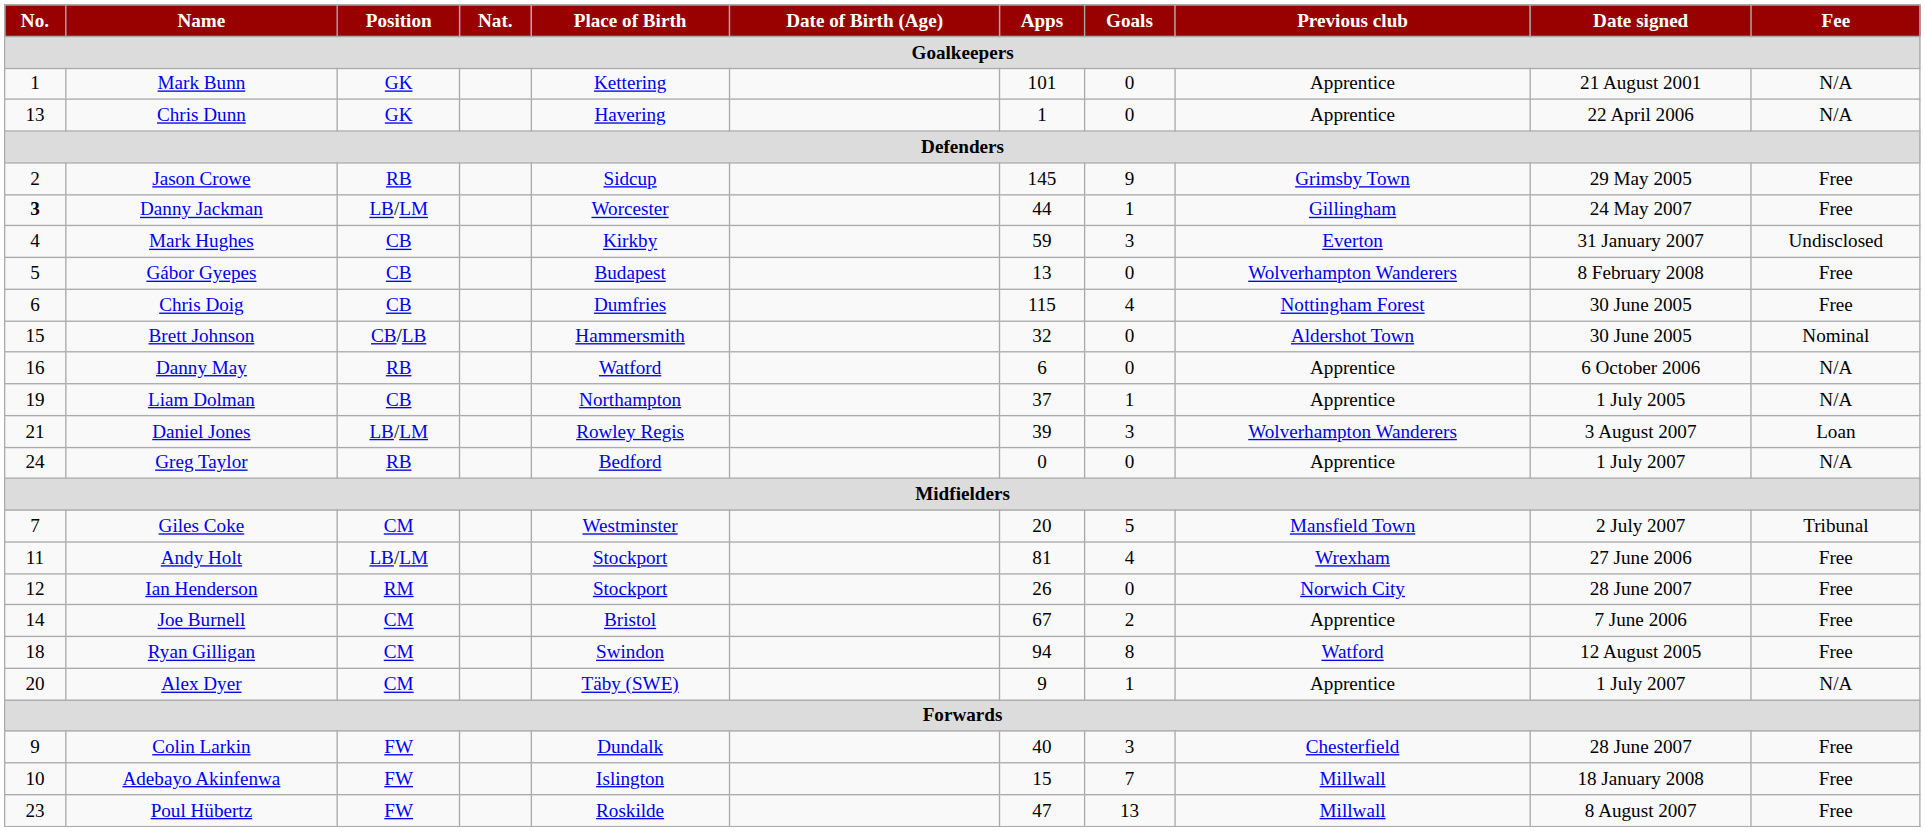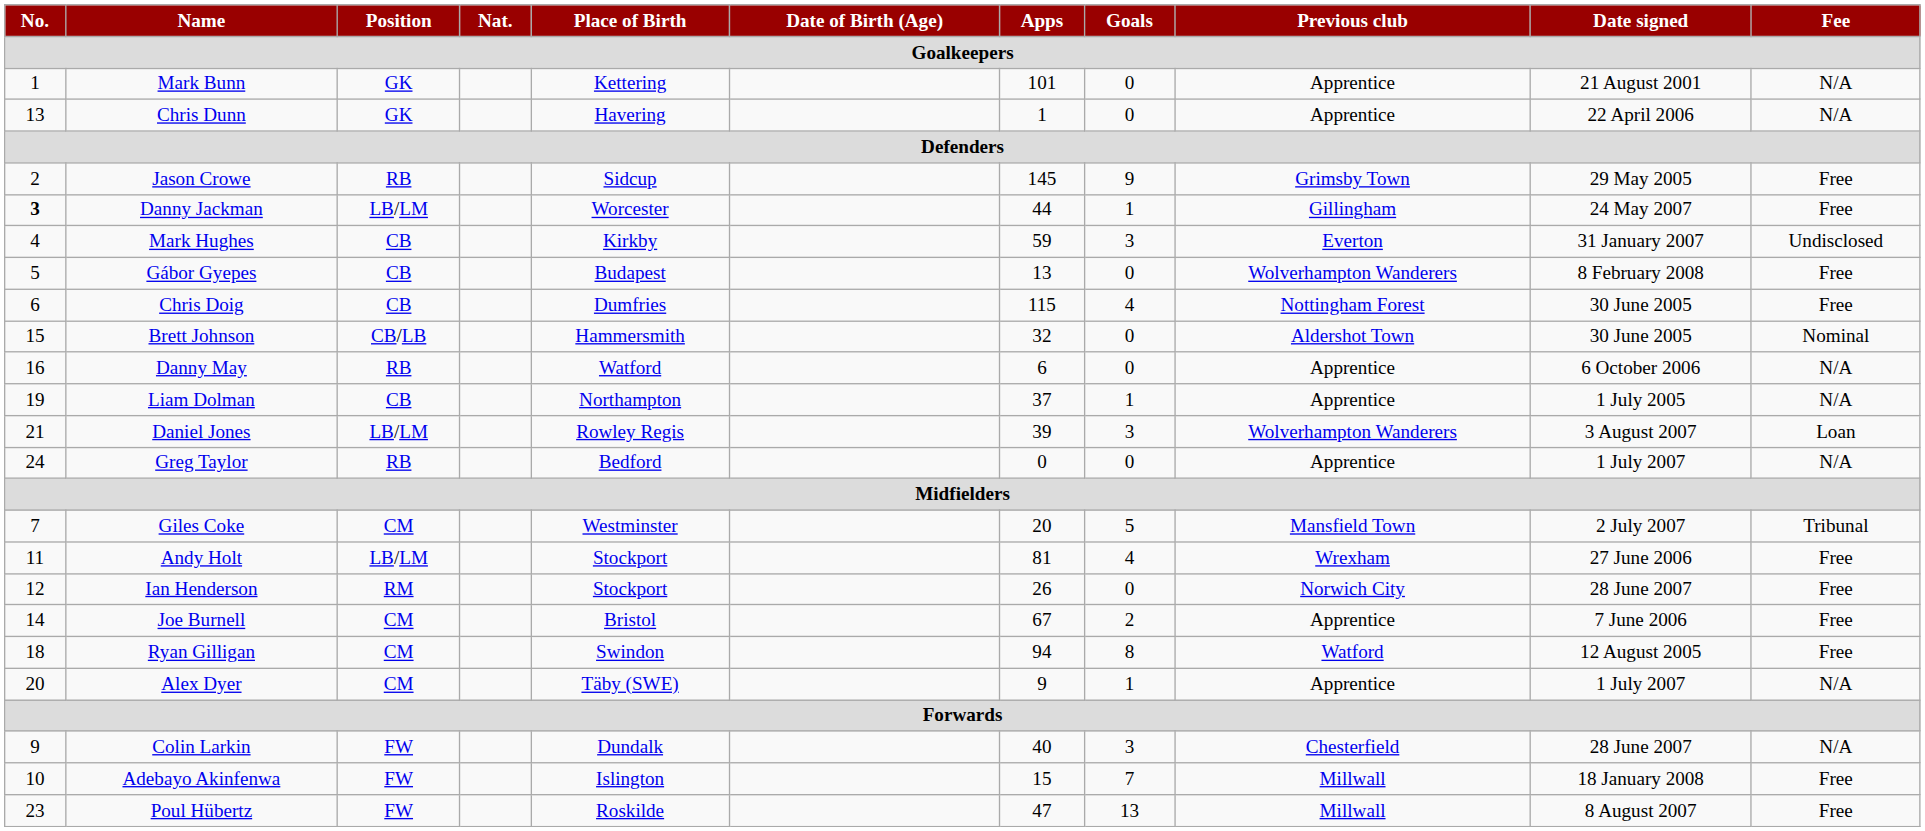 <table class="wikitable" style="text-align:center; font-size:90%; width:91%;">
 <tr>
 <th style="background:#900; color:#FFF; text-align:center;">No.</th>
 <th style="background:#900; color:#FFF; text-align:center;">Name</th>
 <th style="background:#900; color:#FFF; text-align:center;">Position</th>
 <th style="background:#900; color:#FFF; text-align:center;">Nat.</th>
 <th style="background:#900; color:#FFF; text-align:center;">Place of Birth</th>
 <th style="background:#900; color:#FFF; text-align:center;">Date of Birth (Age)</th>
 <th style="background:#900; color:#FFF; text-align:center;">Apps</th>
 <th style="background:#900; color:#FFF; text-align:center;">Goals</th>
 <th style="background:#900; color:#FFF; text-align:center;">Previous club</th>
 <th style="background:#900; color:#FFF; text-align:center;">Date signed</th>
 <th style="background:#900; color:#FFF; text-align:center;">Fee</th>
 </tr>
 <tr>
 <th colspan="12" style="background:#dcdcdc; text-align:center;">Goalkeepers</th>
 </tr>
 <tr>
 <td>1</td>
 <td><a href='#'>Mark Bunn</a></td>
 <td><a href='#'>GK</a></td>
 <td></td>
 <td><a href='#'>Kettering</a></td>
 <td></td>
 <td>101</td>
 <td>0</td>
 <td>Apprentice</td>
 <td>21 August 2001</td>
 <td>N/A</td>
 </tr>
 <tr>
 <td>13</td>
 <td><a href='#'>Chris Dunn</a></td>
 <td><a href='#'>GK</a></td>
 <td></td>
 <td><a href='#'>Havering</a></td>
 <td></td>
 <td>1</td>
 <td>0</td>
 <td>Apprentice</td>
 <td>22 April 2006</td>
 <td>N/A</td>
 </tr>
 <tr>
 <th colspan="12" style="background:#dcdcdc; text-align:center;">Defenders</th>
 </tr>
 <tr>
 <td>2</td>
 <td><a href='#'>Jason Crowe</a></td>
 <td><a href='#'>RB</a></td>
 <td></td>
 <td><a href='#'>Sidcup</a></td>
 <td></td>
 <td>145</td>
 <td>9</td>
 <td><a href='#'>Grimsby Town</a></td>
 <td>29 May 2005</td>
 <td>Free</td>
 </tr>
 <tr>
 <td><strong>3</strong></td>
 <td><a href='#'>Danny Jackman</a></td>
 <td><a href='#'>LB</a>/<a href='#'>LM</a></td>
 <td></td>
 <td><a href='#'>Worcester</a></td>
 <td></td>
 <td>44</td>
 <td>1</td>
 <td><a href='#'>Gillingham</a></td>
 <td>24 May 2007</td>
 <td>Free</td>
 </tr>
 <tr>
 <td>4</td>
 <td><a href='#'>Mark Hughes</a></td>
 <td><a href='#'>CB</a></td>
 <td></td>
 <td><a href='#'>Kirkby</a></td>
 <td></td>
 <td>59</td>
 <td>3</td>
 <td><a href='#'>Everton</a></td>
 <td>31 January 2007</td>
 <td>Undisclosed</td>
 </tr>
 <tr>
 <td>5</td>
 <td><a href='#'>Gábor Gyepes</a></td>
 <td><a href='#'>CB</a></td>
 <td></td>
 <td><a href='#'>Budapest</a></td>
 <td></td>
 <td>13</td>
 <td>0</td>
 <td><a href='#'>Wolverhampton Wanderers</a></td>
 <td>8 February 2008</td>
 <td>Free</td>
 </tr>
 <tr>
 <td>6</td>
 <td><a href='#'>Chris Doig</a></td>
 <td><a href='#'>CB</a></td>
 <td></td>
 <td><a href='#'>Dumfries</a></td>
 <td></td>
 <td>115</td>
 <td>4</td>
 <td><a href='#'>Nottingham Forest</a></td>
 <td>30 June 2005</td>
 <td>Free</td>
 </tr>
 <tr>
 <td>15</td>
 <td><a href='#'>Brett Johnson</a></td>
 <td><a href='#'>CB</a>/<a href='#'>LB</a></td>
 <td></td>
 <td><a href='#'>Hammersmith</a></td>
 <td></td>
 <td>32</td>
 <td>0</td>
 <td><a href='#'>Aldershot Town</a></td>
 <td>30 June 2005</td>
 <td>Nominal</td>
 </tr>
 <tr>
 <td>16</td>
 <td><a href='#'>Danny May</a></td>
 <td><a href='#'>RB</a></td>
 <td></td>
 <td><a href='#'>Watford</a></td>
 <td></td>
 <td>6</td>
 <td>0</td>
 <td>Apprentice</td>
 <td>6 October 2006</td>
 <td>N/A</td>
 </tr>
 <tr>
 <td>19</td>
 <td><a href='#'>Liam Dolman</a></td>
 <td><a href='#'>CB</a></td>
 <td></td>
 <td><a href='#'>Northampton</a></td>
 <td></td>
 <td>37</td>
 <td>1</td>
 <td>Apprentice</td>
 <td>1 July 2005</td>
 <td>N/A</td>
 </tr>
 <tr>
 <td>21</td>
 <td><a href='#'>Daniel Jones</a></td>
 <td><a href='#'>LB</a>/<a href='#'>LM</a></td>
 <td></td>
 <td><a href='#'>Rowley Regis</a></td>
 <td></td>
 <td>39</td>
 <td>3</td>
 <td><a href='#'>Wolverhampton Wanderers</a></td>
 <td>3 August 2007</td>
 <td>Loan</td>
 </tr>
 <tr>
 <td>24</td>
 <td><a href='#'>Greg Taylor</a></td>
 <td><a href='#'>RB</a></td>
 <td></td>
 <td><a href='#'>Bedford</a></td>
 <td></td>
 <td>0</td>
 <td>0</td>
 <td>Apprentice</td>
 <td>1 July 2007</td>
 <td>N/A</td>
 </tr>
 <tr>
 <th colspan="12" style="background:#dcdcdc; text-align:center;">Midfielders</th>
 </tr>
 <tr>
 <td>7</td>
 <td><a href='#'>Giles Coke</a></td>
 <td><a href='#'>CM</a></td>
 <td></td>
 <td><a href='#'>Westminster</a></td>
 <td></td>
 <td>20</td>
 <td>5</td>
 <td><a href='#'>Mansfield Town</a></td>
 <td>2 July 2007</td>
 <td>Tribunal</td>
 </tr>
 <tr>
 <td>11</td>
 <td><a href='#'>Andy Holt</a></td>
 <td><a href='#'>LB</a>/<a href='#'>LM</a></td>
 <td></td>
 <td><a href='#'>Stockport</a></td>
 <td></td>
 <td>81</td>
 <td>4</td>
 <td><a href='#'>Wrexham</a></td>
 <td>27 June 2006</td>
 <td>Free</td>
 </tr>
 <tr>
 <td>12</td>
 <td><a href='#'>Ian Henderson</a></td>
 <td><a href='#'>RM</a></td>
 <td></td>
 <td><a href='#'>Stockport</a></td>
 <td></td>
 <td>26</td>
 <td>0</td>
 <td><a href='#'>Norwich City</a></td>
 <td>28 June 2007</td>
 <td>Free</td>
 </tr>
 <tr>
 <td>14</td>
 <td><a href='#'>Joe Burnell</a></td>
 <td><a href='#'>CM</a></td>
 <td></td>
 <td><a href='#'>Bristol</a></td>
 <td></td>
 <td>67</td>
 <td>2</td>
 <td>Apprentice</td>
 <td>7 June 2006</td>
 <td>Free</td>
 </tr>
 <tr>
 <td>18</td>
 <td><a href='#'>Ryan Gilligan</a></td>
 <td><a href='#'>CM</a></td>
 <td></td>
 <td><a href='#'>Swindon</a></td>
 <td></td>
 <td>94</td>
 <td>8</td>
 <td><a href='#'>Watford</a></td>
 <td>12 August 2005</td>
 <td>Free</td>
 </tr>
 <tr>
 <td>20</td>
 <td><a href='#'>Alex Dyer</a></td>
 <td><a href='#'>CM</a></td>
 <td></td>
 <td><a href='#'>Täby (SWE)</a></td>
 <td></td>
 <td>9</td>
 <td>1</td>
 <td>Apprentice</td>
 <td>1 July 2007</td>
 <td>N/A</td>
 </tr>
 <tr>
 <th colspan="12" style="background:#dcdcdc; text-align:center;">Forwards</th>
 </tr>
 <tr>
 <td>9</td>
 <td><a href='#'>Colin Larkin</a></td>
 <td><a href='#'>FW</a></td>
 <td></td>
 <td><a href='#'>Dundalk</a></td>
 <td></td>
 <td>40</td>
 <td>3</td>
 <td><a href='#'>Chesterfield</a></td>
 <td>28 June 2007</td>
-<td>Free</td>
+<td>N/A</td>
 </tr>
 <tr>
 <td>10</td>
 <td><a href='#'>Adebayo Akinfenwa</a></td>
 <td><a href='#'>FW</a></td>
 <td></td>
 <td><a href='#'>Islington</a></td>
 <td></td>
 <td>15</td>
 <td>7</td>
 <td><a href='#'>Millwall</a></td>
 <td>18 January 2008</td>
 <td>Free</td>
 </tr>
 <tr>
 <td>23</td>
 <td><a href='#'>Poul Hübertz</a></td>
 <td><a href='#'>FW</a></td>
 <td></td>
 <td><a href='#'>Roskilde</a></td>
 <td></td>
 <td>47</td>
 <td>13</td>
 <td><a href='#'>Millwall</a></td>
 <td>8 August 2007</td>
 <td>Free</td>
 </tr>
 </table>
